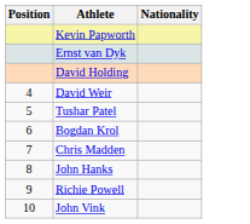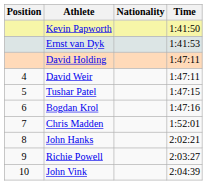 <table class="wikitable sortable">
 <tr>
 <th>Position</th>
 <th>Athlete</th>
 <th>Nationality</th>
+<th>Time</th>
 </tr>
 <tr bgcolor="#F7F6A8">
 <td align=center></td>
 <td><a href='#'>Kevin Papworth</a></td>
 <td></td>
+<td>1:41:50</td>
 </tr>
 <tr bgcolor="#DCE5E5">
 <td align=center></td>
 <td><a href='#'>Ernst van Dyk</a></td>
 <td></td>
+<td>1:41:53</td>
 </tr>
 <tr bgcolor="#FFDAB9">
 <td align=center></td>
 <td><a href='#'>David Holding</a></td>
 <td></td>
+<td>1:47:11</td>
 </tr>
 <tr>
 <td align=center>4</td>
 <td><a href='#'>David Weir</a></td>
 <td></td>
+<td>1:47:11</td>
 </tr>
 <tr>
 <td align=center>5</td>
 <td><a href='#'>Tushar Patel</a></td>
 <td></td>
+<td>1:47:15</td>
 </tr>
 <tr>
 <td align=center>6</td>
 <td><a href='#'>Bogdan Krol</a></td>
 <td></td>
+<td>1:47:16</td>
 </tr>
 <tr>
 <td align=center>7</td>
 <td><a href='#'>Chris Madden</a></td>
 <td></td>
+<td>1:52:01</td>
 </tr>
 <tr>
 <td align=center>8</td>
 <td><a href='#'>John Hanks</a></td>
 <td></td>
+<td>2:02:21</td>
 </tr>
 <tr>
 <td align=center>9</td>
 <td><a href='#'>Richie Powell</a></td>
 <td></td>
+<td>2:03:27</td>
 </tr>
 <tr>
 <td align=center>10</td>
 <td><a href='#'>John Vink</a></td>
 <td></td>
+<td>2:04:39</td>
 </tr>
 </table>
